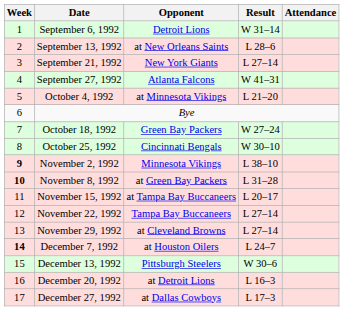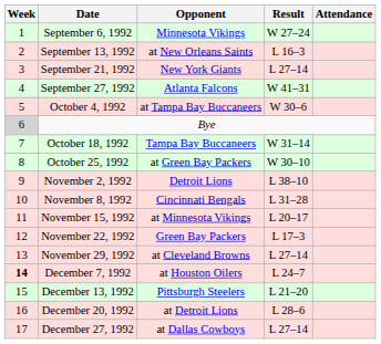 <table class="wikitable" align="center">
 <tr>
 <th>Week</th>
 <th>Date</th>
 <th>Opponent</th>
 <th>Result</th>
 <th>Attendance</th>
 </tr>
 <tr style="background: #ddffdd;" align="center">
 <td>1</td>
 <td>September 6, 1992</td>
-<td><a href='#'>Detroit Lions</a></td>
-<td>W 31–14</td>
+<td><a href='#'>Minnesota Vikings</a></td>
+<td>W 27–24</td>
 <td></td>
 </tr>
 <tr style="background: #ffdddd;" align="center">
 <td>2</td>
 <td>September 13, 1992</td>
 <td>at <a href='#'>New Orleans Saints</a></td>
-<td>L 28–6</td>
+<td>L 16–3</td>
 <td></td>
 </tr>
 <tr style="background: #ffdddd;" align="center">
 <td>3</td>
 <td>September 21, 1992</td>
 <td><a href='#'>New York Giants</a></td>
 <td>L 27–14</td>
 <td></td>
 </tr>
 <tr style="background: #ddffdd;" align="center">
 <td>4</td>
 <td>September 27, 1992</td>
 <td><a href='#'>Atlanta Falcons</a></td>
 <td>W 41–31</td>
 <td></td>
 </tr>
 <tr style="background: #ffdddd;" align="center">
 <td>5</td>
 <td>October 4, 1992</td>
-<td>at <a href='#'>Minnesota Vikings</a></td>
-<td>L 21–20</td>
+<td>at <a href='#'>Tampa Bay Buccaneers</a></td>
+<td>W 30–6</td>
 <td></td>
 </tr>
 <tr align="center">
-<td>6</td>
+<td style="background: lightgrey;">6</td>
 <td colspan="4" align="center"><em>Bye</em></td>
 </tr>
 <tr style="background: #ddffdd;" align="center">
 <td>7</td>
 <td>October 18, 1992</td>
-<td><a href='#'>Green Bay Packers</a></td>
-<td>W 27–24</td>
+<td><a href='#'>Tampa Bay Buccaneers</a></td>
+<td>W 31–14</td>
 <td></td>
 </tr>
 <tr style="background: #ddffdd;" align="center">
 <td>8</td>
 <td>October 25, 1992</td>
-<td><a href='#'>Cincinnati Bengals</a></td>
+<td>at <a href='#'>Green Bay Packers</a></td>
 <td>W 30–10</td>
 <td></td>
 </tr>
 <tr style="background: #ffdddd;" align="center">
-<td><strong>9</strong></td>
+<td>9</td>
 <td>November 2, 1992</td>
-<td><a href='#'>Minnesota Vikings</a></td>
+<td><a href='#'>Detroit Lions</a></td>
 <td>L 38–10</td>
 <td></td>
 </tr>
 <tr style="background: #ffdddd;" align="center">
-<td><strong>10</strong></td>
+<td>10</td>
 <td>November 8, 1992</td>
-<td>at <a href='#'>Green Bay Packers</a></td>
+<td><a href='#'>Cincinnati Bengals</a></td>
 <td>L 31–28</td>
 <td></td>
 </tr>
 <tr style="background: #ffdddd;" align="center">
 <td>11</td>
 <td>November 15, 1992</td>
-<td>at <a href='#'>Tampa Bay Buccaneers</a></td>
+<td>at <a href='#'>Minnesota Vikings</a></td>
 <td>L 20–17</td>
 <td></td>
 </tr>
 <tr style="background: #ffdddd;" align="center">
 <td>12</td>
 <td>November 22, 1992</td>
-<td><a href='#'>Tampa Bay Buccaneers</a></td>
-<td>L 27–14</td>
+<td><a href='#'>Green Bay Packers</a></td>
+<td>L 17–3</td>
 <td></td>
 </tr>
 <tr style="background: #ffdddd;" align="center">
 <td>13</td>
 <td>November 29, 1992</td>
 <td>at <a href='#'>Cleveland Browns</a></td>
 <td>L 27–14</td>
 <td></td>
 </tr>
 <tr style="background: #ffdddd;" align="center">
 <td><strong>14</strong></td>
 <td>December 7, 1992</td>
 <td>at <a href='#'>Houston Oilers</a></td>
 <td>L 24–7</td>
 <td></td>
 </tr>
 <tr style="background: #ddffdd;" align="center">
 <td>15</td>
 <td>December 13, 1992</td>
 <td><a href='#'>Pittsburgh Steelers</a></td>
-<td>W 30–6</td>
+<td>L 21–20</td>
 <td></td>
 </tr>
 <tr style="background: #ffdddd;" align="center">
 <td>16</td>
 <td>December 20, 1992</td>
 <td>at <a href='#'>Detroit Lions</a></td>
-<td>L 16–3</td>
+<td>L 28–6</td>
 <td></td>
 </tr>
 <tr style="background: #ffdddd;" align="center">
 <td>17</td>
 <td>December 27, 1992</td>
 <td>at <a href='#'>Dallas Cowboys</a></td>
-<td>L 17–3</td>
+<td>L 27–14</td>
 <td></td>
 </tr>
 </table>
